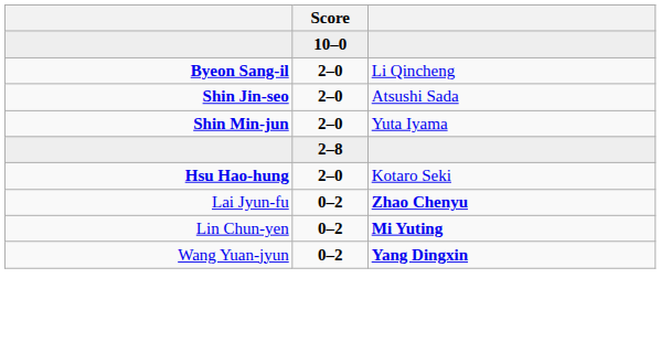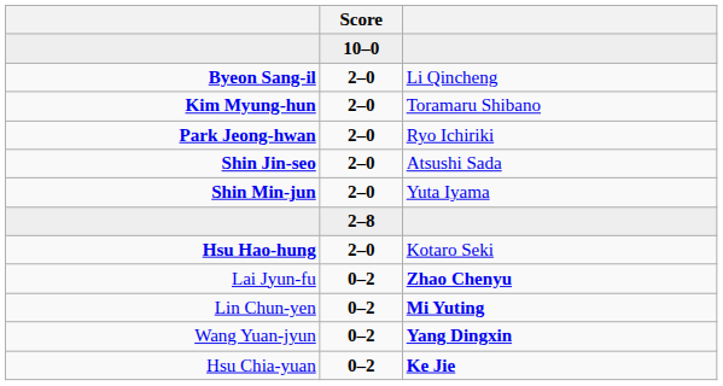 <table class="wikitable" style="text-align: center;">
 <tr>
 <th align="right" width="270"></th>
 <th width="65">Score</th>
 <th align="left" width="270"></th>
 </tr>
 <tr bgcolor=eeeeee>
 <td align=right><strong></strong></td>
 <td align=center><strong>10–0</strong></td>
 <td align=left></td>
 </tr>
 <tr>
 <td align=right><strong><a href='#'>Byeon Sang-il</a></strong></td>
 <td align=center><strong>2–0</strong></td>
 <td align=left><a href='#'>Li Qincheng</a></td>
+</tr>
+<tr>
+<td align=right><strong><a href='#'>Kim Myung-hun</a></strong></td>
+<td align=center><strong>2–0</strong></td>
+<td align=left><a href='#'>Toramaru Shibano</a></td>
+</tr>
+<tr>
+<td align=right><strong><a href='#'>Park Jeong-hwan</a></strong></td>
+<td align=center><strong>2–0</strong></td>
+<td align=left><a href='#'>Ryo Ichiriki</a></td>
 </tr>
 <tr>
 <td align=right><strong><a href='#'>Shin Jin-seo</a></strong></td>
 <td align=center><strong>2–0</strong></td>
 <td align=left><a href='#'>Atsushi Sada</a></td>
 </tr>
 <tr>
 <td align=right><strong><a href='#'>Shin Min-jun</a></strong></td>
 <td align=center><strong>2–0</strong></td>
 <td align=left><a href='#'>Yuta Iyama</a></td>
 </tr>
 <tr bgcolor=eeeeee>
 <td align=right></td>
 <td align=center><strong>2–8</strong></td>
 <td align=left><strong></strong></td>
 </tr>
 <tr>
 <td align=right><strong><a href='#'>Hsu Hao-hung</a></strong></td>
 <td align=center><strong>2–0</strong></td>
 <td align=left><a href='#'>Kotaro Seki</a></td>
 </tr>
 <tr>
 <td align=right><a href='#'>Lai Jyun-fu</a></td>
 <td align=center><strong>0–2</strong></td>
 <td align=left><strong><a href='#'>Zhao Chenyu</a></strong></td>
 </tr>
 <tr>
 <td align=right><a href='#'>Lin Chun-yen</a></td>
 <td align=center><strong>0–2</strong></td>
 <td align=left><strong><a href='#'>Mi Yuting</a></strong></td>
 </tr>
 <tr>
 <td align=right><a href='#'>Wang Yuan-jyun</a></td>
 <td align=center><strong>0–2</strong></td>
 <td align=left><strong><a href='#'>Yang Dingxin</a></strong></td>
 </tr>
+<tr>
+<td align=right><a href='#'>Hsu Chia-yuan</a></td>
+<td align=center><strong>0–2</strong></td>
+<td align=left><strong><a href='#'>Ke Jie</a></strong></td>
+</tr>
 </table>
